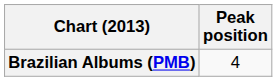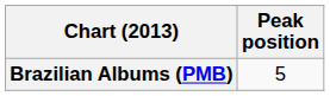 <table class="wikitable plainrowheaders">
 <tr>
 <th scope="col">Chart (2013)</th>
 <th scope="col">Peak<br> position</th>
 </tr>
 <tr>
 <th scope="row">Brazilian Albums (<a href='#'>PMB</a>)</th>
-<td align="center">4</td>
+<td align="center">5</td>
 </tr>
 </table>
